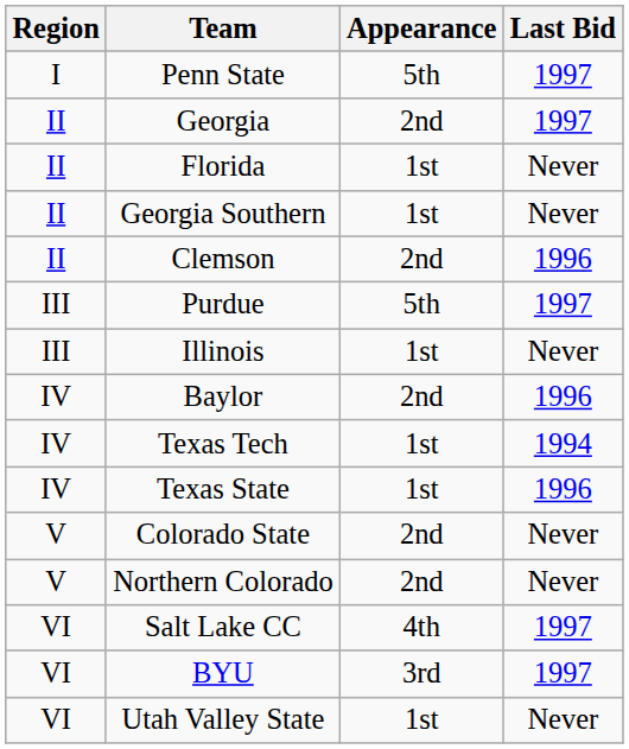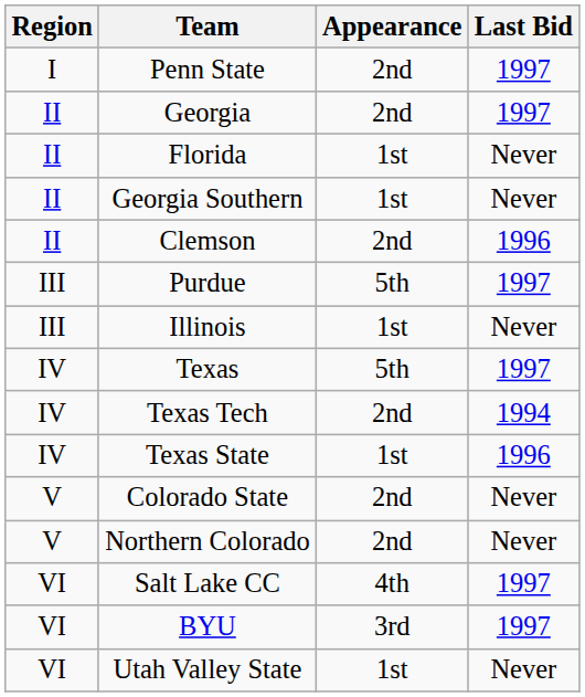 <table class="wikitable sortable" style="text-align:center">
 <tr>
 <th>Region</th>
 <th>Team</th>
 <th>Appearance</th>
 <th>Last Bid</th>
 </tr>
 <tr>
 <td>I</td>
 <td>Penn State</td>
-<td>5th</td>
+<td>2nd</td>
 <td><a href='#'>1997</a></td>
 </tr>
 <tr>
 <td><a href='#'>II</a></td>
 <td>Georgia</td>
 <td>2nd</td>
 <td><a href='#'>1997</a></td>
 </tr>
 <tr>
 <td><a href='#'>II</a></td>
 <td>Florida</td>
 <td>1st</td>
 <td>Never</td>
 </tr>
 <tr>
 <td><a href='#'>II</a></td>
 <td>Georgia Southern</td>
 <td>1st</td>
 <td>Never</td>
 </tr>
 <tr>
 <td><a href='#'>II</a></td>
 <td>Clemson</td>
 <td>2nd</td>
 <td><a href='#'>1996</a></td>
 </tr>
 <tr>
 <td>III</td>
 <td>Purdue</td>
 <td>5th</td>
 <td><a href='#'>1997</a></td>
 </tr>
 <tr>
 <td>III</td>
 <td>Illinois</td>
 <td>1st</td>
 <td>Never</td>
 </tr>
 <tr>
 <td>IV</td>
-<td>Baylor</td>
-<td>2nd</td>
-<td><a href='#'>1996</a></td>
+<td>Texas</td>
+<td>5th</td>
+<td><a href='#'>1997</a></td>
 </tr>
 <tr>
 <td>IV</td>
 <td>Texas Tech</td>
-<td>1st</td>
+<td>2nd</td>
 <td><a href='#'>1994</a></td>
 </tr>
 <tr>
 <td>IV</td>
 <td>Texas State</td>
 <td>1st</td>
 <td><a href='#'>1996</a></td>
 </tr>
 <tr>
 <td>V</td>
 <td>Colorado State</td>
 <td>2nd</td>
 <td>Never</td>
 </tr>
 <tr>
 <td>V</td>
 <td>Northern Colorado</td>
 <td>2nd</td>
 <td>Never</td>
 </tr>
 <tr>
 <td>VI</td>
 <td>Salt Lake CC</td>
 <td>4th</td>
 <td><a href='#'>1997</a></td>
 </tr>
 <tr>
 <td>VI</td>
 <td><a href='#'>BYU</a></td>
 <td>3rd</td>
 <td><a href='#'>1997</a></td>
 </tr>
 <tr>
 <td>VI</td>
 <td>Utah Valley State</td>
 <td>1st</td>
 <td>Never</td>
 </tr>
 </table>
